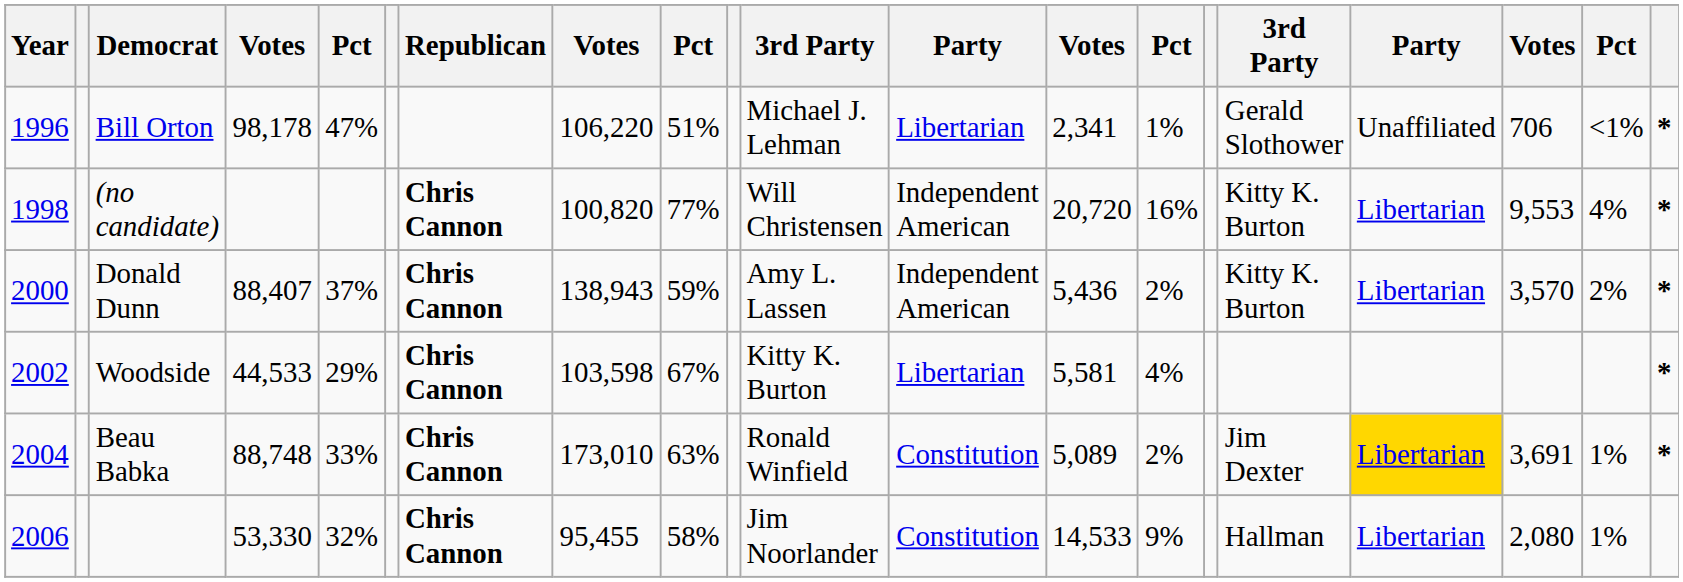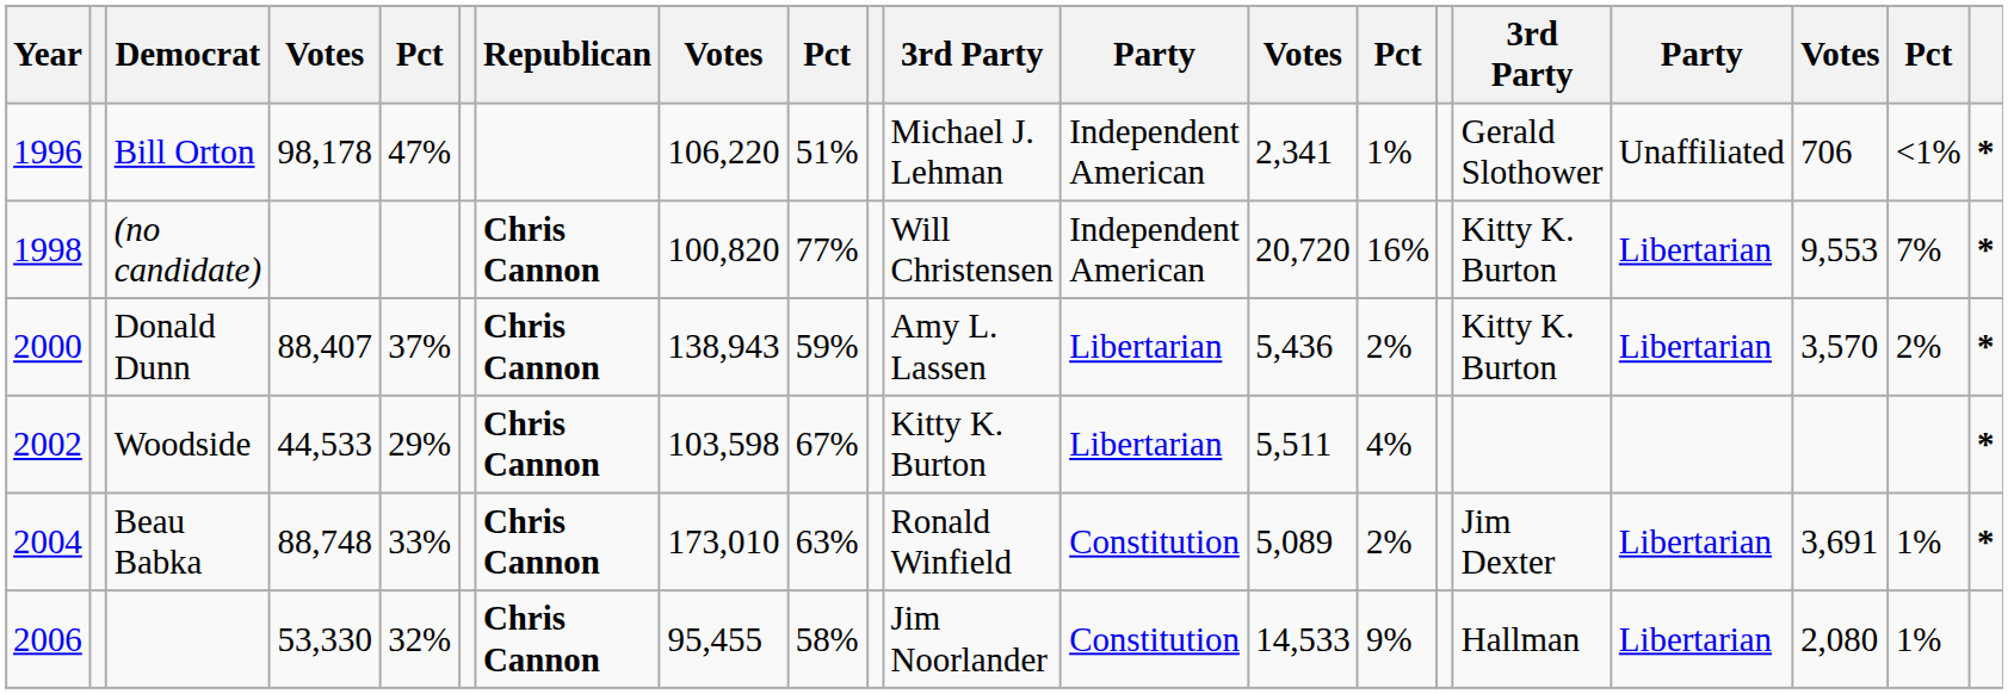 <table class="wikitable" style="margin:0.5em ; font-size:95%">
 <tr>
 <th>Year</th>
 <th></th>
 <th>Democrat</th>
 <th>Votes</th>
 <th>Pct</th>
 <th></th>
 <th>Republican</th>
 <th>Votes</th>
 <th>Pct</th>
 <th></th>
 <th>3rd Party</th>
 <th>Party</th>
 <th>Votes</th>
 <th>Pct</th>
 <th></th>
 <th>3rd Party</th>
 <th>Party</th>
 <th>Votes</th>
 <th>Pct</th>
 <th></th>
 </tr>
 <tr>
 <td><a href='#'>1996</a></td>
 <td></td>
 <td><a href='#'>Bill Orton</a></td>
 <td>98,178</td>
 <td>47%</td>
 <td></td>
 <td></td>
 <td>106,220</td>
 <td>51%</td>
 <td></td>
 <td>Michael J. Lehman</td>
-<td><a href='#'>Libertarian</a></td>
+<td>Independent American</td>
 <td>2,341</td>
 <td>1%</td>
 <td></td>
 <td>Gerald Slothower</td>
 <td>Unaffiliated</td>
 <td>706</td>
 <td><1%</td>
 <td><strong>*</strong></td>
 </tr>
 <tr>
 <td><a href='#'>1998</a></td>
 <td></td>
 <td><em>(no candidate)</em></td>
 <td></td>
 <td></td>
 <td></td>
 <td><strong>Chris Cannon</strong></td>
 <td>100,820</td>
 <td>77%</td>
 <td></td>
 <td>Will Christensen</td>
 <td>Independent American</td>
 <td>20,720</td>
 <td>16%</td>
 <td></td>
 <td>Kitty K. Burton</td>
 <td><a href='#'>Libertarian</a></td>
 <td>9,553</td>
-<td>4%</td>
+<td>7%</td>
 <td><strong>*</strong></td>
 </tr>
 <tr>
 <td><a href='#'>2000</a></td>
 <td></td>
 <td>Donald Dunn</td>
 <td>88,407</td>
 <td>37%</td>
 <td></td>
 <td><strong>Chris Cannon</strong></td>
 <td>138,943</td>
 <td>59%</td>
 <td></td>
 <td>Amy L. Lassen</td>
-<td>Independent American</td>
+<td><a href='#'>Libertarian</a></td>
 <td>5,436</td>
 <td>2%</td>
 <td></td>
 <td>Kitty K. Burton</td>
 <td><a href='#'>Libertarian</a></td>
 <td>3,570</td>
 <td>2%</td>
 <td><strong>*</strong></td>
 </tr>
 <tr>
 <td><a href='#'>2002</a></td>
 <td></td>
 <td> Woodside</td>
 <td>44,533</td>
 <td>29%</td>
 <td></td>
 <td><strong>Chris Cannon</strong></td>
 <td>103,598</td>
 <td>67%</td>
 <td></td>
 <td>Kitty K. Burton</td>
 <td><a href='#'>Libertarian</a></td>
-<td>5,581</td>
+<td>5,511</td>
 <td>4%</td>
 <td></td>
 <td></td>
 <td></td>
 <td></td>
 <td></td>
 <td><strong>*</strong></td>
 </tr>
 <tr>
 <td><a href='#'>2004</a></td>
 <td></td>
 <td>Beau Babka</td>
 <td>88,748</td>
 <td>33%</td>
 <td></td>
 <td><strong>Chris Cannon</strong></td>
 <td>173,010</td>
 <td>63%</td>
 <td></td>
 <td>Ronald Winfield</td>
 <td><a href='#'>Constitution</a></td>
 <td>5,089</td>
 <td>2%</td>
 <td></td>
 <td>Jim Dexter</td>
-<td style="background: gold;"><a href='#'>Libertarian</a></td>
+<td><a href='#'>Libertarian</a></td>
 <td>3,691</td>
 <td>1%</td>
 <td><strong>*</strong></td>
 </tr>
 <tr>
 <td><a href='#'>2006</a></td>
 <td></td>
 <td></td>
 <td>53,330</td>
 <td>32%</td>
 <td></td>
 <td><strong>Chris Cannon</strong></td>
 <td>95,455</td>
 <td>58%</td>
 <td></td>
 <td>Jim Noorlander</td>
 <td><a href='#'>Constitution</a></td>
 <td>14,533</td>
 <td>9%</td>
 <td></td>
 <td> Hallman</td>
 <td><a href='#'>Libertarian</a></td>
 <td>2,080</td>
 <td>1%</td>
 <td></td>
 </tr>
 </table>
